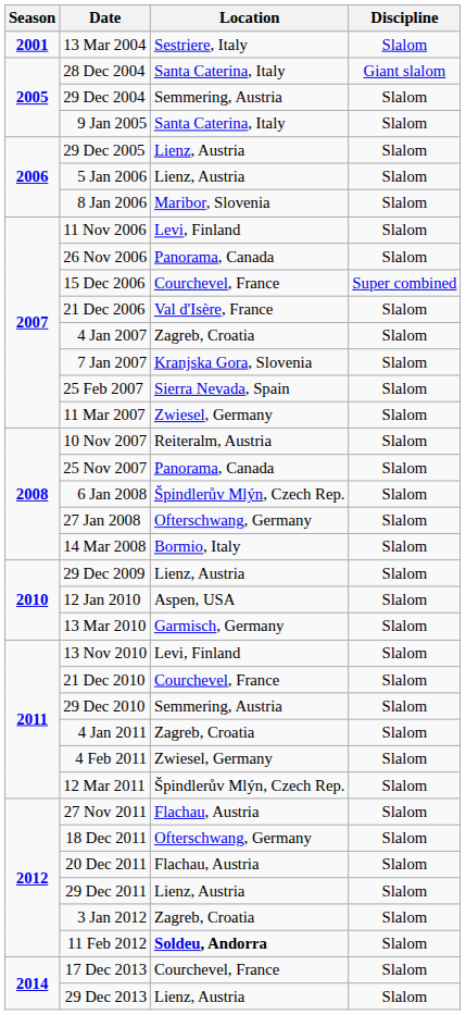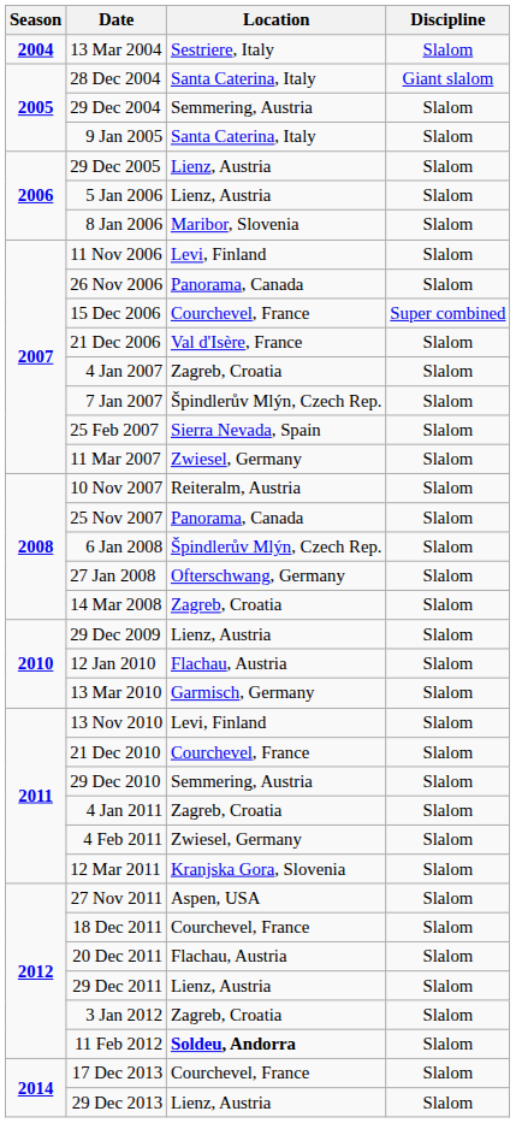 <table class="wikitable" style="text-align:left; font-size: 95%;">
 <tr>
 <th>Season</th>
 <th>Date</th>
 <th>Location</th>
 <th>Discipline</th>
 </tr>
 <tr>
-<td align=center><strong><a href='#'>2001</a></strong></td>
+<td align=center><strong><a href='#'>2004</a></strong></td>
 <td>13 Mar 2004</td>
 <td><a href='#'>Sestriere</a>, Italy</td>
 <td align=center><a href='#'>Slalom</a></td>
 </tr>
 <tr>
 <td rowspan=3 align=center><strong><a href='#'>2005</a></strong></td>
 <td>28 Dec 2004</td>
 <td><a href='#'>Santa Caterina</a>, Italy</td>
 <td align=center><a href='#'>Giant slalom</a></td>
 </tr>
 <tr>
 <td>29 Dec 2004</td>
 <td>Semmering, Austria</td>
 <td align=center>Slalom</td>
 </tr>
 <tr>
 <td align=right>9 Jan 2005</td>
 <td><a href='#'>Santa Caterina</a>, Italy</td>
 <td align=center>Slalom</td>
 </tr>
 <tr>
 <td rowspan=3 align=center><strong><a href='#'>2006</a></strong></td>
 <td>29 Dec 2005</td>
 <td><a href='#'>Lienz</a>, Austria</td>
 <td align=center>Slalom</td>
 </tr>
 <tr>
 <td align=right>5 Jan 2006</td>
 <td>Lienz, Austria</td>
 <td align=center>Slalom</td>
 </tr>
 <tr>
 <td align=right>8 Jan 2006</td>
 <td><a href='#'>Maribor</a>, Slovenia</td>
 <td align=center>Slalom</td>
 </tr>
 <tr>
 <td rowspan=8 align=center><strong><a href='#'>2007</a></strong></td>
 <td>11 Nov 2006</td>
 <td><a href='#'>Levi</a>, Finland</td>
 <td align=center>Slalom</td>
 </tr>
 <tr>
 <td>26 Nov 2006</td>
 <td><a href='#'>Panorama</a>, Canada</td>
 <td align=center>Slalom</td>
 </tr>
 <tr>
 <td>15 Dec 2006</td>
 <td><a href='#'>Courchevel</a>, France</td>
 <td align=center><a href='#'>Super combined</a></td>
 </tr>
 <tr>
 <td>21 Dec 2006</td>
 <td><a href='#'>Val d'Isère</a>, France</td>
 <td align=center>Slalom</td>
 </tr>
 <tr>
 <td align=right>4 Jan 2007</td>
 <td>Zagreb, Croatia</td>
 <td align=center>Slalom</td>
 </tr>
 <tr>
 <td align=right>7 Jan 2007</td>
-<td><a href='#'>Kranjska Gora</a>, Slovenia</td>
+<td>Špindlerův Mlýn, Czech Rep.</td>
 <td align=center>Slalom</td>
 </tr>
 <tr>
 <td>25 Feb 2007</td>
 <td><a href='#'>Sierra Nevada</a>, Spain</td>
 <td align=center>Slalom</td>
 </tr>
 <tr>
 <td>11 Mar 2007</td>
 <td><a href='#'>Zwiesel</a>, Germany</td>
 <td align=center>Slalom</td>
 </tr>
 <tr>
 <td rowspan=5 align=center><strong><a href='#'>2008</a></strong></td>
 <td>10 Nov 2007</td>
 <td>Reiteralm, Austria</td>
 <td align=center>Slalom</td>
 </tr>
 <tr>
 <td>25 Nov 2007</td>
 <td><a href='#'>Panorama</a>, Canada</td>
 <td align=center>Slalom</td>
 </tr>
 <tr>
 <td align=right>6 Jan 2008</td>
 <td><a href='#'>Špindlerův Mlýn</a>, Czech Rep.</td>
 <td align=center>Slalom</td>
 </tr>
 <tr>
 <td>27 Jan 2008</td>
 <td><a href='#'>Ofterschwang</a>, Germany</td>
 <td align=center>Slalom</td>
 </tr>
 <tr>
 <td>14 Mar 2008</td>
-<td><a href='#'>Bormio</a>, Italy</td>
+<td><a href='#'>Zagreb</a>, Croatia</td>
 <td align=center>Slalom</td>
 </tr>
 <tr>
 <td rowspan=3 align=center><strong><a href='#'>2010</a></strong></td>
 <td>29 Dec 2009</td>
 <td>Lienz, Austria</td>
 <td align=center>Slalom</td>
 </tr>
 <tr>
 <td>12 Jan 2010</td>
-<td>Aspen, USA</td>
+<td><a href='#'>Flachau</a>, Austria</td>
 <td align=center>Slalom</td>
 </tr>
 <tr>
 <td>13 Mar 2010</td>
 <td><a href='#'>Garmisch</a>, Germany</td>
 <td align=center>Slalom</td>
 </tr>
 <tr>
 <td rowspan=6 align=center><strong><a href='#'>2011</a></strong></td>
 <td>13 Nov 2010</td>
 <td>Levi, Finland</td>
 <td align=center>Slalom</td>
 </tr>
 <tr>
 <td>21 Dec 2010</td>
 <td><a href='#'>Courchevel</a>, France</td>
 <td align=center>Slalom</td>
 </tr>
 <tr>
 <td>29 Dec 2010</td>
 <td>Semmering, Austria</td>
 <td align=center>Slalom</td>
 </tr>
 <tr>
 <td align=right>4 Jan 2011</td>
 <td>Zagreb, Croatia</td>
 <td align=center>Slalom</td>
 </tr>
 <tr>
 <td align=right>4 Feb 2011</td>
 <td>Zwiesel, Germany</td>
 <td align=center>Slalom</td>
 </tr>
 <tr>
 <td>12 Mar 2011</td>
-<td>Špindlerův Mlýn, Czech Rep.</td>
+<td><a href='#'>Kranjska Gora</a>, Slovenia</td>
 <td align=center>Slalom</td>
 </tr>
 <tr>
 <td rowspan=6 align=center><strong><a href='#'>2012</a></strong></td>
 <td align=right>27 Nov 2011</td>
-<td><a href='#'>Flachau</a>, Austria</td>
+<td>Aspen, USA</td>
 <td align=center>Slalom</td>
 </tr>
 <tr>
 <td align=right>18 Dec 2011</td>
-<td><a href='#'>Ofterschwang</a>, Germany</td>
+<td>Courchevel, France</td>
 <td align=center>Slalom</td>
 </tr>
 <tr>
 <td align=right>20 Dec 2011</td>
 <td>Flachau, Austria</td>
 <td align=center>Slalom</td>
 </tr>
 <tr>
 <td align=right>29 Dec 2011</td>
 <td>Lienz, Austria</td>
 <td align=center>Slalom</td>
 </tr>
 <tr>
 <td align=right>3 Jan 2012</td>
 <td>Zagreb, Croatia</td>
 <td align=center>Slalom</td>
 </tr>
 <tr>
 <td align=right>11 Feb 2012</td>
 <td><strong><a href='#'>Soldeu</a>, Andorra</strong></td>
 <td align=center>Slalom</td>
 </tr>
 <tr>
 <td rowspan=2 align=center><strong><a href='#'>2014</a></strong></td>
 <td align=right>17 Dec 2013</td>
 <td>Courchevel, France</td>
 <td align=center>Slalom</td>
 </tr>
 <tr>
 <td align=right>29 Dec 2013</td>
 <td>Lienz, Austria</td>
 <td align=center>Slalom</td>
 </tr>
 </table>
